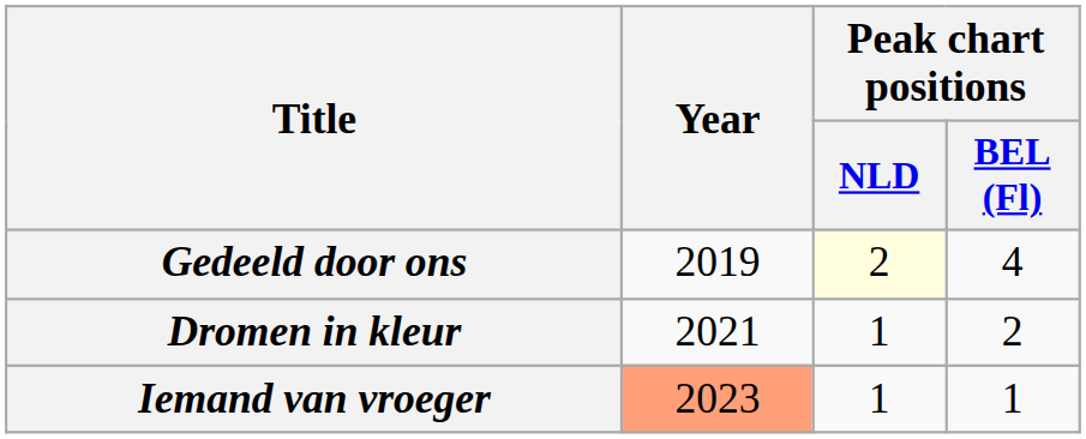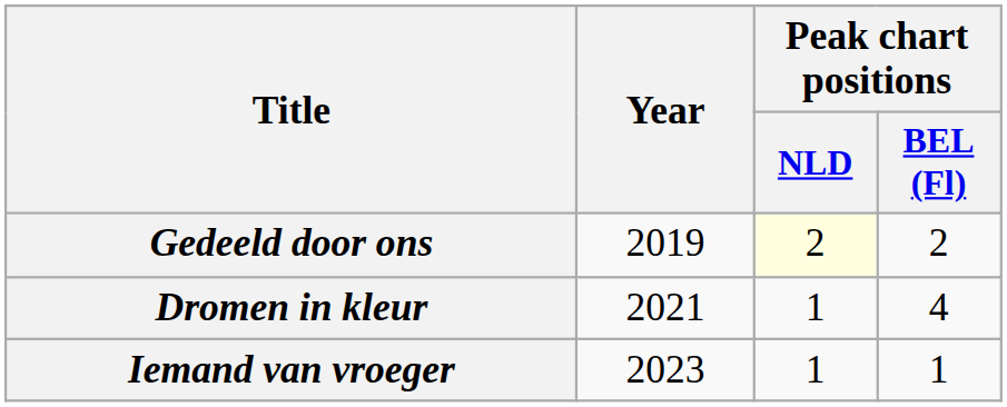 <table class="wikitable plainrowheaders" style="text-align:center;">
 <tr>
 <th scope="col" rowspan="2" style="width:14em;">Title</th>
 <th scope="col" rowspan="2" style="width:4em;">Year</th>
 <th scope="col" colspan="2">Peak chart positions</th>
 </tr>
 <tr>
 <th scope="col" style="width:3em;font-size:90%;"><a href='#'>NLD</a><br></th>
 <th scope="col" style="width:3em;font-size:90%;"><a href='#'>BEL<br>(Fl)</a><br></th>
 </tr>
 <tr>
 <th scope="row"><em>Gedeeld door ons</em></th>
 <td>2019</td>
 <td style="background: lightyellow;">2</td>
-<td>4</td>
+<td>2</td>
 </tr>
 <tr>
 <th scope="row"><em>Dromen in kleur</em></th>
 <td>2021</td>
 <td>1</td>
-<td>2</td>
+<td>4</td>
 </tr>
 <tr>
 <th scope="row"><em>Iemand van vroeger</em></th>
-<td style="background: lightsalmon;">2023</td>
+<td>2023</td>
 <td>1</td>
 <td>1</td>
 </tr>
 </table>
